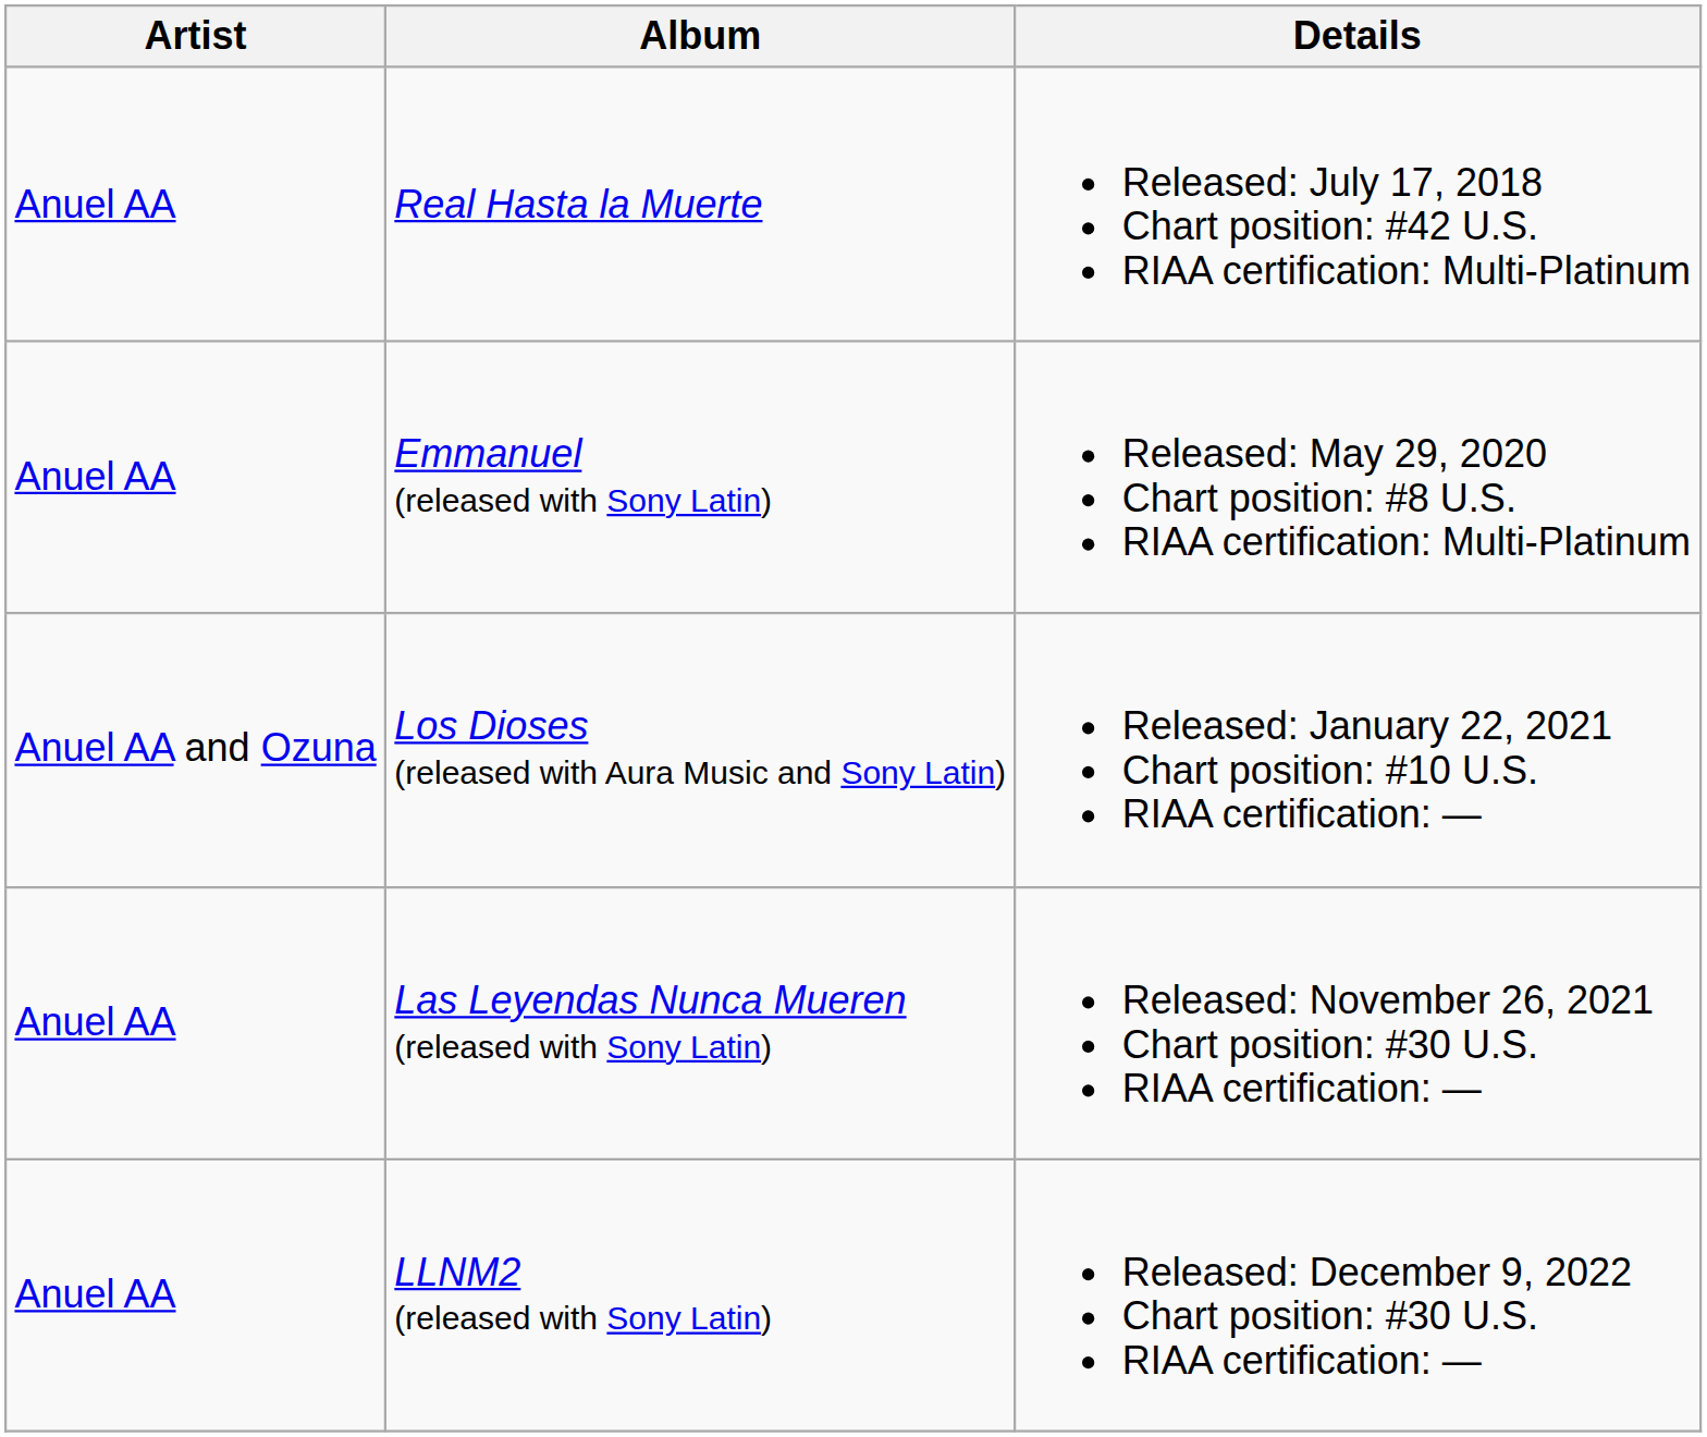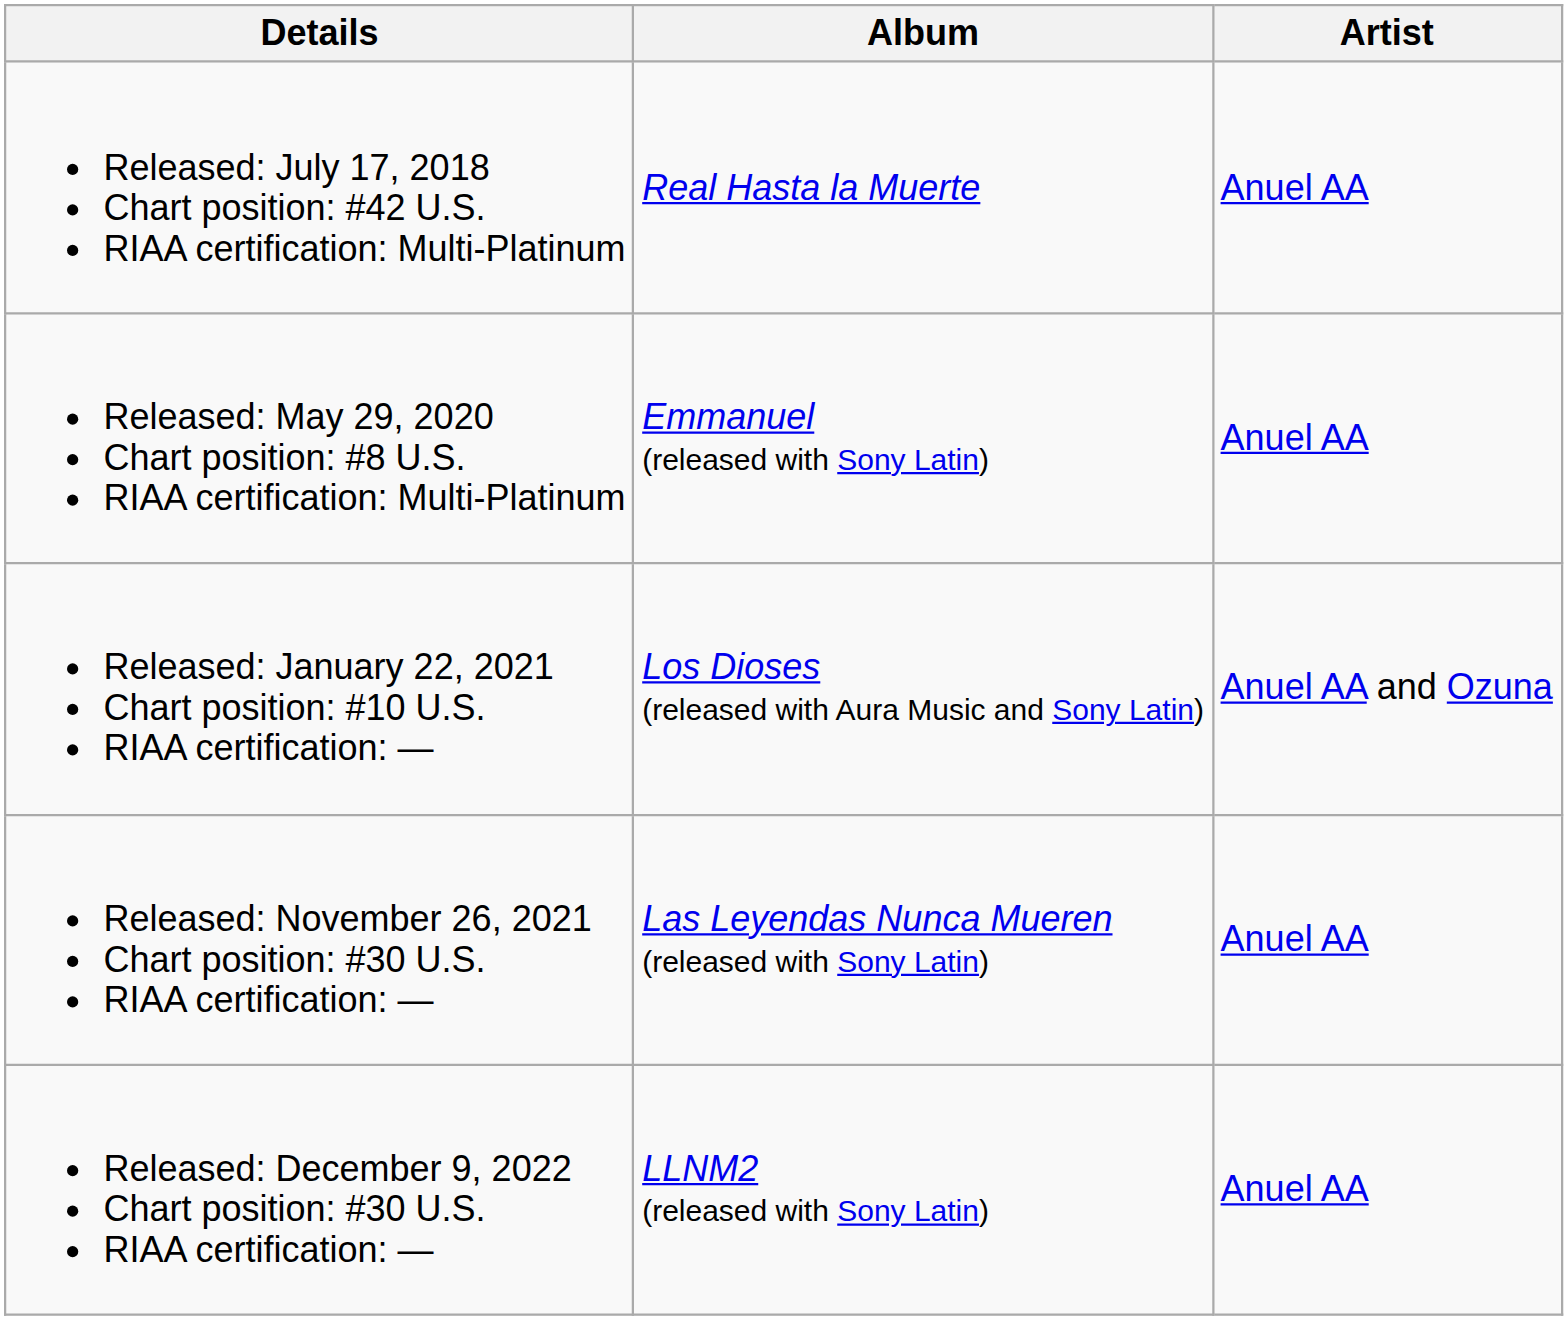 <table class="wikitable sortable">
 <tr>
+<th class="unsortable">Details</th>
+<th>Album</th>
 <th>Artist</th>
-<th>Album</th>
-<th class="unsortable">Details</th>
 </tr>
 <tr>
+<td><br><ul><li>Released: July 17, 2018</li><li>Chart position: #42 U.S.</li><li>RIAA certification: Multi-Platinum</li></ul></td>
+<td><em><a href='#'>Real Hasta la Muerte</a></em></td>
 <td><a href='#'>Anuel AA</a></td>
-<td><em><a href='#'>Real Hasta la Muerte</a></em></td>
-<td><br><ul><li>Released: July 17, 2018</li><li>Chart position: #42 U.S.</li><li>RIAA certification: Multi-Platinum</li></ul></td>
 </tr>
 <tr>
+<td><br><ul><li>Released: May 29, 2020</li><li>Chart position: #8 U.S.</li><li>RIAA certification: Multi-Platinum</li></ul></td>
+<td><em><a href='#'>Emmanuel</a></em><br><small>(released with <a href='#'>Sony Latin</a>)</small></td>
 <td><a href='#'>Anuel AA</a></td>
-<td><em><a href='#'>Emmanuel</a></em><br><small>(released with <a href='#'>Sony Latin</a>)</small></td>
-<td><br><ul><li>Released: May 29, 2020</li><li>Chart position: #8 U.S.</li><li>RIAA certification: Multi-Platinum</li></ul></td>
 </tr>
 <tr>
+<td><br><ul><li>Released: January 22, 2021</li><li>Chart position: #10 U.S.</li><li>RIAA certification: —</li></ul></td>
+<td><em><a href='#'>Los Dioses</a></em><br><small>(released with Aura Music and <a href='#'>Sony Latin</a>)</small></td>
 <td><a href='#'>Anuel AA</a> and <a href='#'>Ozuna</a></td>
-<td><em><a href='#'>Los Dioses</a></em><br><small>(released with Aura Music and <a href='#'>Sony Latin</a>)</small></td>
-<td><br><ul><li>Released: January 22, 2021</li><li>Chart position: #10 U.S.</li><li>RIAA certification: —</li></ul></td>
 </tr>
 <tr>
+<td><br><ul><li>Released: November 26, 2021</li><li>Chart position: #30 U.S.</li><li>RIAA certification: —</li></ul></td>
+<td><em><a href='#'>Las Leyendas Nunca Mueren</a></em><br><small>(released with <a href='#'>Sony Latin</a>)</small></td>
 <td><a href='#'>Anuel AA</a></td>
-<td><em><a href='#'>Las Leyendas Nunca Mueren</a></em><br><small>(released with <a href='#'>Sony Latin</a>)</small></td>
-<td><br><ul><li>Released: November 26, 2021</li><li>Chart position: #30 U.S.</li><li>RIAA certification: —</li></ul></td>
 </tr>
 <tr>
+<td><br><ul><li>Released: December 9, 2022</li><li>Chart position: #30 U.S.</li><li>RIAA certification: —</li></ul></td>
+<td><em><a href='#'>LLNM2</a></em><br><small>(released with <a href='#'>Sony Latin</a>)</small></td>
 <td><a href='#'>Anuel AA</a></td>
-<td><em><a href='#'>LLNM2</a></em><br><small>(released with <a href='#'>Sony Latin</a>)</small></td>
-<td><br><ul><li>Released: December 9, 2022</li><li>Chart position: #30 U.S.</li><li>RIAA certification: —</li></ul></td>
 </tr>
 </table>
